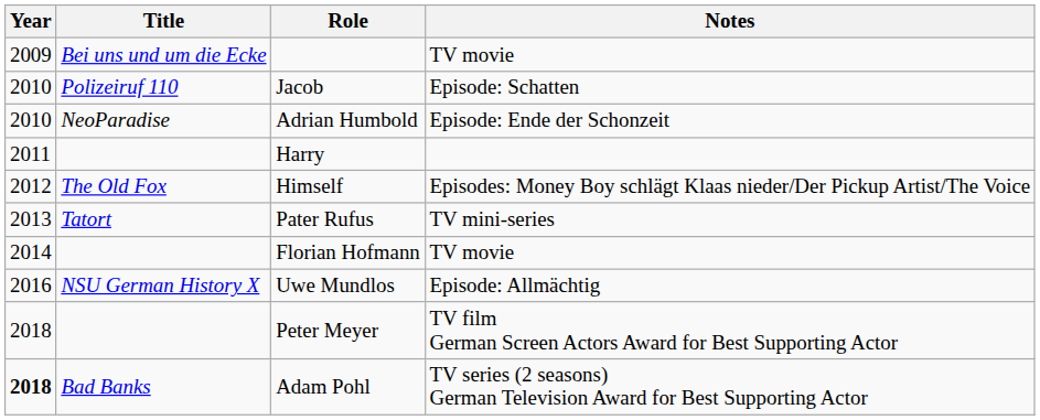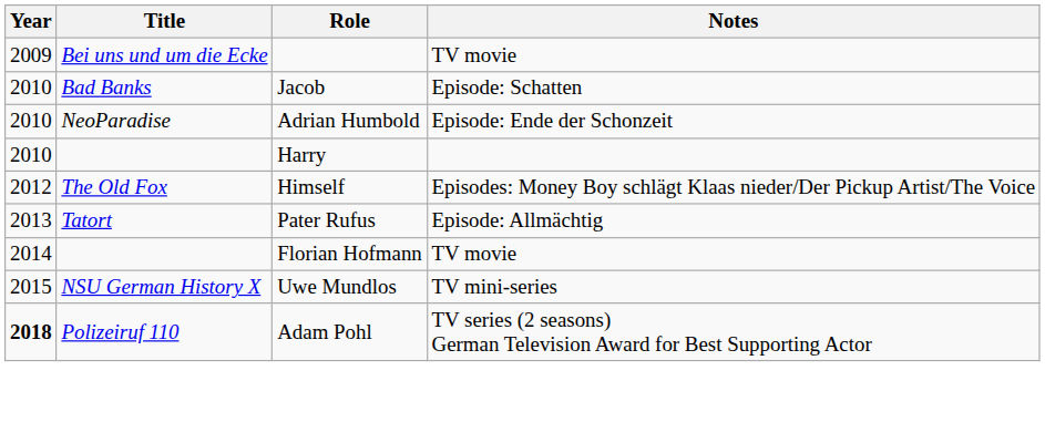 <table class="wikitable sortable">
 <tr>
 <th>Year</th>
 <th>Title</th>
 <th>Role</th>
 <th class="unsortable">Notes</th>
 </tr>
 <tr>
 <td>2009</td>
 <td><em><a href='#'>Bei uns und um die Ecke</a></em></td>
 <td></td>
 <td>TV movie</td>
 </tr>
 <tr>
 <td>2010</td>
-<td><em><a href='#'>Polizeiruf 110</a></em></td>
+<td><em><a href='#'>Bad Banks</a></em></td>
 <td>Jacob</td>
 <td>Episode: Schatten</td>
 </tr>
 <tr>
 <td>2010</td>
 <td><em>NeoParadise</em></td>
 <td>Adrian Humbold</td>
 <td>Episode: Ende der Schonzeit</td>
 </tr>
 <tr>
-<td>2011</td>
+<td>2010</td>
 <td><em></em></td>
 <td>Harry</td>
 <td></td>
 </tr>
 <tr>
 <td>2012</td>
 <td><em><a href='#'>The Old Fox</a></em></td>
 <td>Himself</td>
 <td>Episodes: Money Boy schlägt Klaas nieder/Der Pickup Artist/The Voice</td>
 </tr>
 <tr>
 <td>2013</td>
 <td><em><a href='#'>Tatort</a></em></td>
 <td>Pater Rufus</td>
-<td>TV mini-series</td>
+<td>Episode: Allmächtig</td>
 </tr>
 <tr>
 <td>2014</td>
 <td><em></em></td>
 <td>Florian Hofmann</td>
 <td>TV movie</td>
 </tr>
 <tr>
-<td>2016</td>
+<td>2015</td>
 <td><em><a href='#'>NSU German History X</a></em></td>
 <td>Uwe Mundlos</td>
-<td>Episode: Allmächtig</td>
-</tr>
-<tr>
-<td>2018</td>
-<td><em></em></td>
-<td>Peter Meyer</td>
-<td>TV film<br>German Screen Actors Award for Best Supporting Actor</td>
+<td>TV mini-series</td>
 </tr>
 <tr>
 <td><strong>2018</strong></td>
-<td><em><a href='#'>Bad Banks</a></em></td>
+<td><em><a href='#'>Polizeiruf 110</a></em></td>
 <td>Adam Pohl</td>
 <td>TV series (2 seasons)<br>German Television Award for Best Supporting Actor</td>
 </tr>
 </table>
